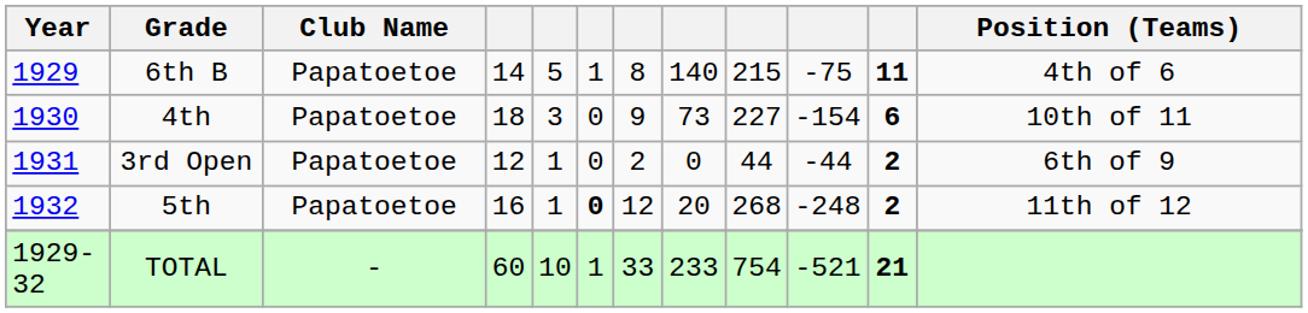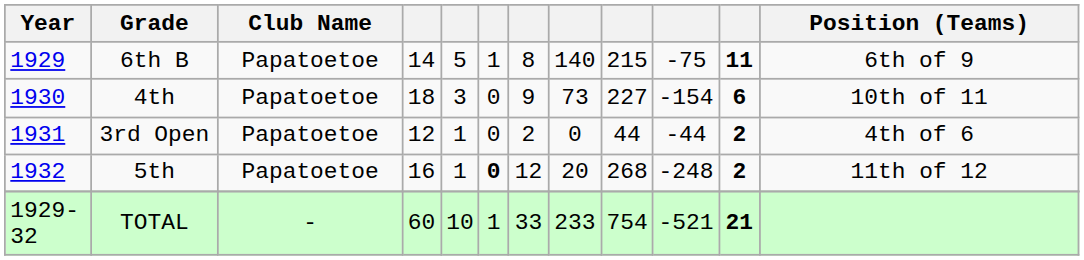 <table class="wikitable" style="text-align:center;">
 <tr>
 <th width=50>Year</th>
 <th width=120>Grade</th>
 <th width=140>Club Name</th>
 <th width="15"></th>
 <th width="15"></th>
 <th width="15"></th>
 <th width="20"></th>
 <th width="20"></th>
 <th width="20"></th>
 <th width="20"></th>
 <th width="20"></th>
 <th width=400>Position (Teams)</th>
 </tr>
 <tr>
 <td style="text-align:left;"><a href='#'>1929</a></td>
 <td>6th B</td>
 <td>Papatoetoe</td>
 <td>14</td>
 <td>5</td>
 <td>1</td>
 <td>8</td>
 <td>140</td>
 <td>215</td>
 <td>-75</td>
 <td><strong>11</strong></td>
-<td>4th of 6</td>
+<td>6th of 9</td>
 </tr>
 <tr>
 <td style="text-align:left;"><a href='#'>1930</a></td>
 <td>4th</td>
 <td>Papatoetoe</td>
 <td>18</td>
 <td>3</td>
 <td>0</td>
 <td>9</td>
 <td>73</td>
 <td>227</td>
 <td>-154</td>
 <td><strong>6</strong></td>
 <td>10th of 11</td>
 </tr>
 <tr>
 <td style="text-align:left;"><a href='#'>1931</a></td>
 <td>3rd Open</td>
 <td>Papatoetoe</td>
 <td>12</td>
 <td>1</td>
 <td>0</td>
 <td>2</td>
 <td>0</td>
 <td>44</td>
 <td>-44</td>
 <td><strong>2</strong></td>
-<td>6th of 9</td>
+<td>4th of 6</td>
 </tr>
 <tr>
 <td style="text-align:left;"><a href='#'>1932</a></td>
 <td>5th</td>
 <td>Papatoetoe</td>
 <td>16</td>
 <td>1</td>
 <td><strong>0</strong></td>
 <td>12</td>
 <td>20</td>
 <td>268</td>
 <td>-248</td>
 <td><strong>2</strong></td>
 <td>11th of 12</td>
 </tr>
 <tr>
 </tr>
 <tr style="background: #ccffcc;">
 <td style="text-align:left;">1929-32</td>
 <td>TOTAL</td>
 <td>-</td>
 <td>60</td>
 <td>10</td>
 <td>1</td>
 <td>33</td>
 <td>233</td>
 <td>754</td>
 <td>-521</td>
 <td><strong>21</strong></td>
 <td></td>
 </tr>
 </table>
